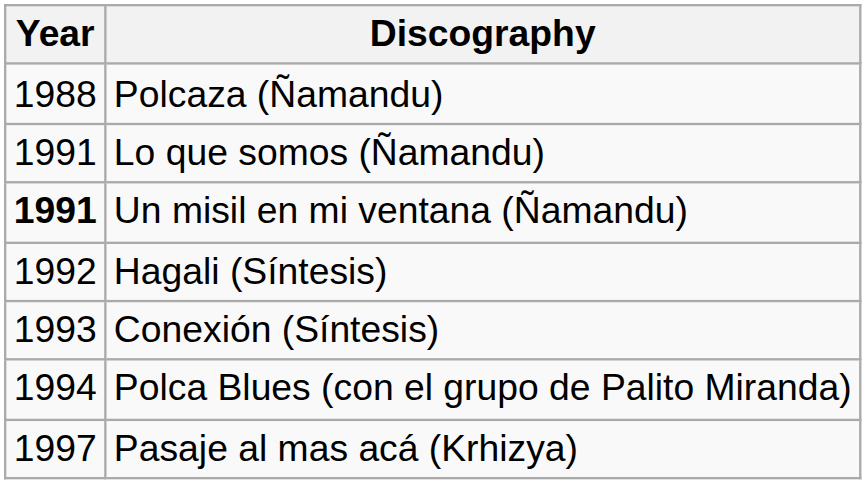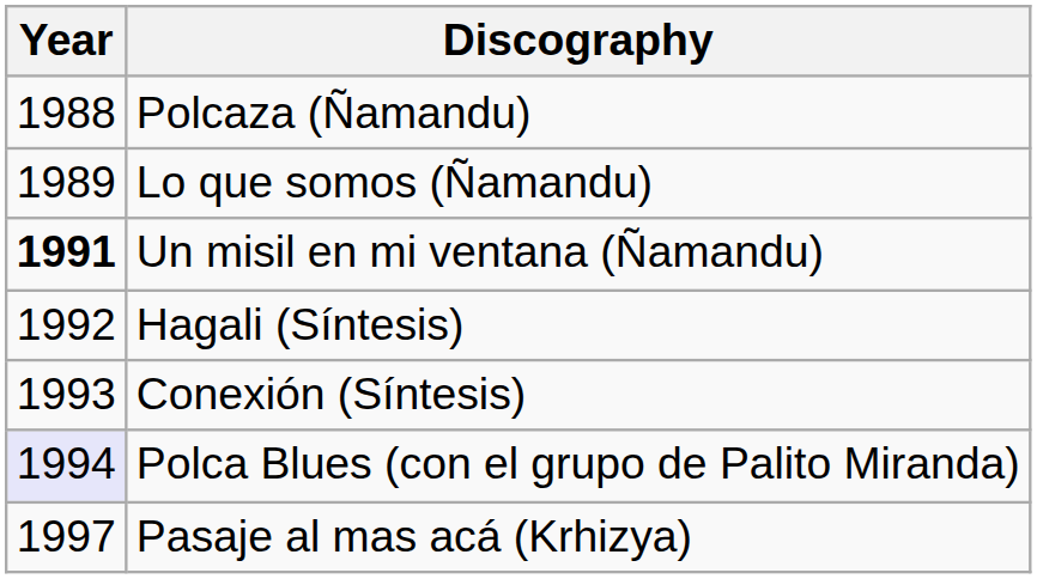 <table class="wikitable">
 <tr>
 <th>Year</th>
 <th>Discography</th>
 </tr>
 <tr ------>
 <td>1988</td>
 <td>Polcaza (Ñamandu)</td>
 </tr>
 <tr -------->
-<td>1991</td>
+<td>1989</td>
 <td>Lo que somos (Ñamandu)</td>
 </tr>
 <tr -------->
 <td><strong>1991</strong></td>
 <td>Un misil en mi ventana (Ñamandu)</td>
 </tr>
 <tr -------->
 <td>1992</td>
 <td>Hagali (Síntesis)</td>
 </tr>
 <tr -------->
 <td>1993</td>
 <td>Conexión (Síntesis)</td>
 </tr>
 <tr -------->
-<td>1994</td>
+<td style="background: lavender;">1994</td>
 <td>Polca Blues (con el grupo de Palito Miranda)</td>
 </tr>
 <tr -------->
 <td>1997</td>
 <td>Pasaje al mas acá (Krhizya)</td>
 </tr>
 </table>
